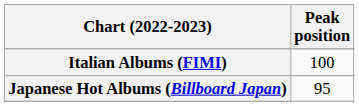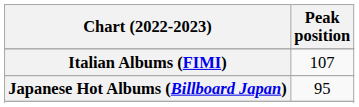 <table class="wikitable sortable plainrowheaders" style="text-align:center">
 <tr>
 <th scope="col">Chart (2022-2023)</th>
 <th scope="col">Peak<br>position</th>
 </tr>
 <tr>
 </tr>
 <tr>
 </tr>
 <tr>
 </tr>
 <tr>
 </tr>
 <tr>
 </tr>
 <tr>
 </tr>
 <tr>
 </tr>
 <tr>
 <th scope="row">Italian Albums (<a href='#'>FIMI</a>)</th>
-<td>100</td>
+<td>107</td>
 </tr>
 <tr>
 </tr>
 <tr>
 <th scope="row">Japanese Hot Albums (<em><a href='#'>Billboard Japan</a></em>)</th>
 <td>95</td>
 </tr>
 <tr>
 </tr>
 <tr>
 </tr>
 <tr>
 </tr>
 <tr>
 </tr>
 </table>
